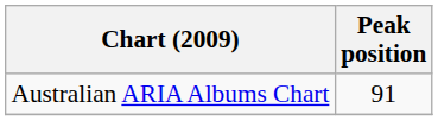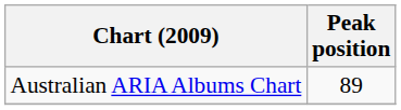 <table class="wikitable sortable">
 <tr>
 <th align="center">Chart (2009)</th>
 <th align="center">Peak<br>position</th>
 </tr>
 <tr>
 <td align="left">Australian <a href='#'>ARIA Albums Chart</a></td>
-<td align="center">91</td>
+<td align="center">89</td>
 </tr>
 <tr>
 </tr>
 </table>
